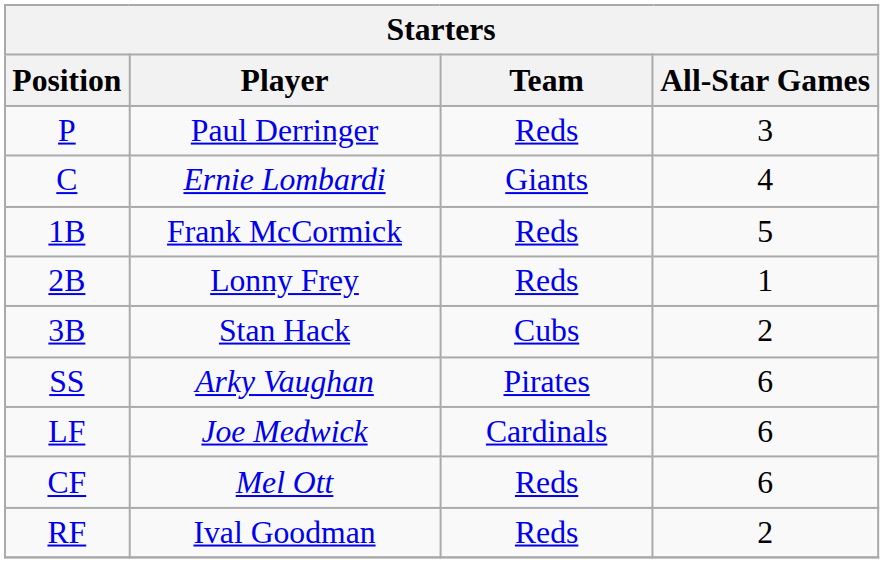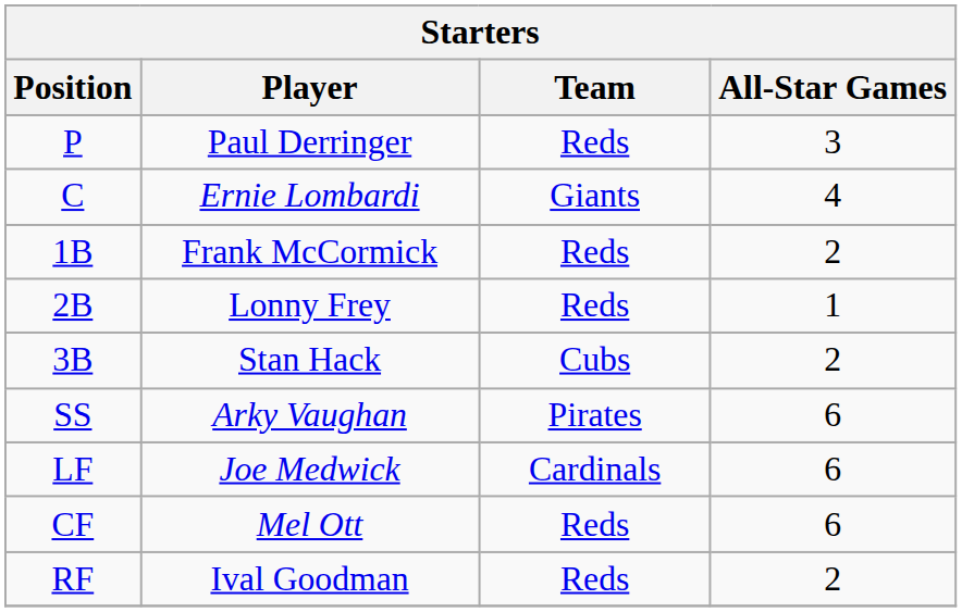 <table class="wikitable" style="font-size: 100%; text-align:right;">
 <tr>
 <th colspan="4">Starters</th>
 </tr>
 <tr>
 <th>Position</th>
 <th width="150">Player</th>
 <th width="100">Team</th>
 <th>All-Star Games</th>
 </tr>
 <tr>
 <td align="center"><a href='#'>P</a></td>
 <td align="center"><a href='#'>Paul Derringer</a></td>
 <td align="center"><a href='#'>Reds</a></td>
 <td align="center">3</td>
 </tr>
 <tr>
 <td align="center"><a href='#'>C</a></td>
 <td align="center"><em><a href='#'>Ernie Lombardi</a></em></td>
 <td align="center"><a href='#'>Giants</a></td>
 <td align="center">4</td>
 </tr>
 <tr>
 <td align="center"><a href='#'>1B</a></td>
 <td align="center"><a href='#'>Frank McCormick</a></td>
 <td align="center"><a href='#'>Reds</a></td>
-<td align="center">5</td>
+<td align="center">2</td>
 </tr>
 <tr>
 <td align="center"><a href='#'>2B</a></td>
 <td align="center"><a href='#'>Lonny Frey</a></td>
 <td align="center"><a href='#'>Reds</a></td>
 <td align="center">1</td>
 </tr>
 <tr>
 <td align="center"><a href='#'>3B</a></td>
 <td align="center"><a href='#'>Stan Hack</a></td>
 <td align="center"><a href='#'>Cubs</a></td>
 <td align="center">2</td>
 </tr>
 <tr>
 <td align="center"><a href='#'>SS</a></td>
 <td align="center"><em><a href='#'>Arky Vaughan</a></em></td>
 <td align="center"><a href='#'>Pirates</a></td>
 <td align="center">6</td>
 </tr>
 <tr>
 <td align="center"><a href='#'>LF</a></td>
 <td align="center"><em><a href='#'>Joe Medwick</a></em></td>
 <td align="center"><a href='#'>Cardinals</a></td>
 <td align="center">6</td>
 </tr>
 <tr>
 <td align="center"><a href='#'>CF</a></td>
 <td align="center"><em><a href='#'>Mel Ott</a></em></td>
 <td align="center"><a href='#'>Reds</a></td>
 <td align="center">6</td>
 </tr>
 <tr>
 <td align="center"><a href='#'>RF</a></td>
 <td align="center"><a href='#'>Ival Goodman</a></td>
 <td align="center"><a href='#'>Reds</a></td>
 <td align="center">2</td>
 </tr>
 <tr>
 </tr>
 </table>
